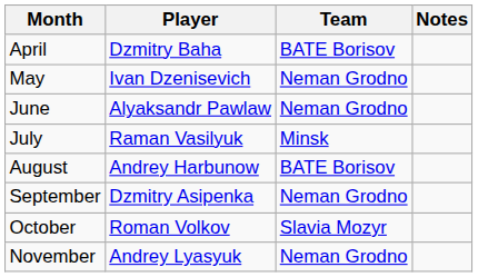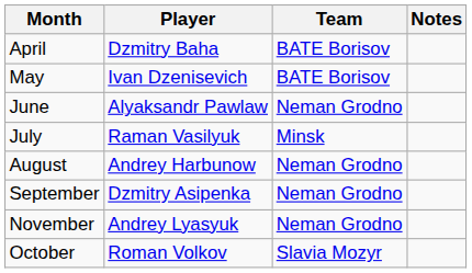 <table class="wikitable">
 <tr>
 <th>Month</th>
 <th>Player</th>
 <th>Team</th>
 <th>Notes</th>
 </tr>
 <tr>
 <td>April</td>
 <td> <a href='#'>Dzmitry Baha</a></td>
 <td><a href='#'>BATE Borisov</a></td>
 <td align=center></td>
 </tr>
 <tr>
 <td>May</td>
 <td> <a href='#'>Ivan Dzenisevich</a></td>
-<td><a href='#'>Neman Grodno</a></td>
+<td><a href='#'>BATE Borisov</a></td>
 <td align=center></td>
 </tr>
 <tr>
 <td>June</td>
 <td> <a href='#'>Alyaksandr Pawlaw</a></td>
 <td><a href='#'>Neman Grodno</a></td>
 <td align=center></td>
 </tr>
 <tr>
 <td>July</td>
 <td> <a href='#'>Raman Vasilyuk</a></td>
 <td><a href='#'>Minsk</a></td>
 <td align=center></td>
 </tr>
 <tr>
 <td>August</td>
 <td> <a href='#'>Andrey Harbunow</a></td>
-<td><a href='#'>BATE Borisov</a></td>
+<td><a href='#'>Neman Grodno</a></td>
 <td align=center></td>
 </tr>
 <tr>
 <td>September</td>
 <td> <a href='#'>Dzmitry Asipenka</a></td>
 <td><a href='#'>Neman Grodno</a></td>
 <td align=center></td>
 </tr>
 <tr>
+<td>November</td>
+<td> <a href='#'>Andrey Lyasyuk</a></td>
+<td><a href='#'>Neman Grodno</a></td>
+<td align=center></td>
+</tr>
+<tr>
 <td>October</td>
 <td> <a href='#'>Roman Volkov</a></td>
 <td><a href='#'>Slavia Mozyr</a></td>
 <td align=center></td>
 </tr>
-<tr>
-<td>November</td>
-<td> <a href='#'>Andrey Lyasyuk</a></td>
-<td><a href='#'>Neman Grodno</a></td>
-<td align=center></td>
-</tr>
 </table>
